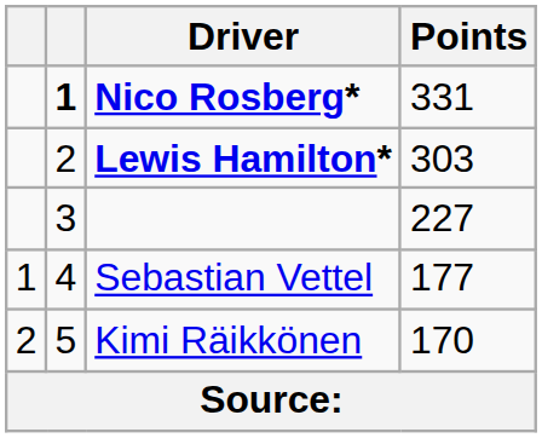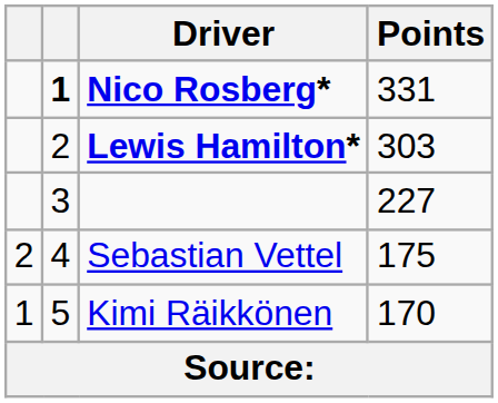 <table class="wikitable" style="font-size:85%">
 <tr>
 <th></th>
 <th></th>
 <th>Driver</th>
 <th>Points</th>
 </tr>
 <tr>
 <td align="left"></td>
 <td align="center"><strong>1</strong></td>
 <td> <strong><a href='#'>Nico Rosberg</a>*</strong></td>
 <td>331</td>
 </tr>
 <tr>
 <td align="left"></td>
 <td align="center">2</td>
 <td> <strong><a href='#'>Lewis Hamilton</a>*</strong></td>
 <td>303</td>
 </tr>
 <tr>
 <td align="left"></td>
 <td align="center">3</td>
 <td></td>
 <td>227</td>
 </tr>
 <tr>
-<td align="left"> 1</td>
+<td align="left"> 2</td>
 <td align="center">4</td>
 <td> <a href='#'>Sebastian Vettel</a></td>
-<td>177</td>
+<td>175</td>
 </tr>
 <tr>
-<td align="left"> 2</td>
+<td align="left"> 1</td>
 <td align="center">5</td>
 <td> <a href='#'>Kimi Räikkönen</a></td>
 <td>170</td>
 </tr>
 <tr>
 <th colspan=4>Source:</th>
 </tr>
 </table>
